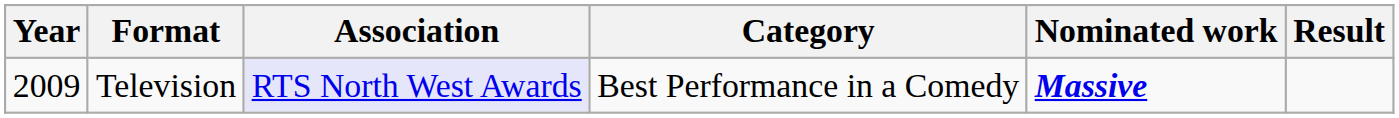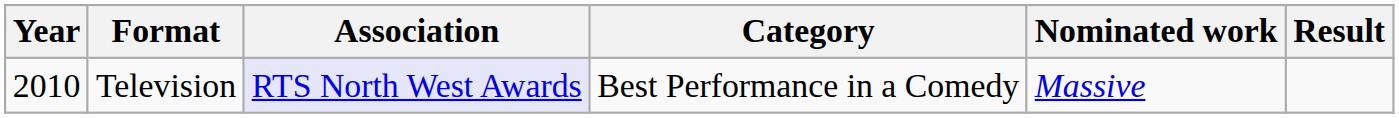 <table class="wikitable sortable">
 <tr>
 <th>Year</th>
 <th>Format</th>
 <th>Association</th>
 <th>Category</th>
 <th>Nominated work</th>
 <th>Result</th>
 </tr>
 <tr>
-<td>2009</td>
+<td>2010</td>
 <td>Television</td>
 <td style="background: lavender;"><a href='#'>RTS North West Awards</a></td>
 <td>Best Performance in a Comedy</td>
-<td><strong><em><a href='#'>Massive</a></em></strong></td>
+<td><em><a href='#'>Massive</a></em></td>
 <td></td>
 </tr>
 </table>
